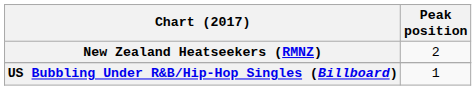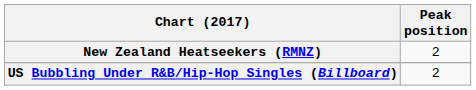 <table class="wikitable sortable plainrowheaders" style="text-align:center">
 <tr>
 <th scope="col">Chart (2017)</th>
 <th scope="col">Peak<br> position</th>
 </tr>
 <tr>
 <th scope="row">New Zealand Heatseekers (<a href='#'>RMNZ</a>)</th>
 <td>2</td>
 </tr>
 <tr>
 </tr>
 <tr>
 <th scope="row">US <a href='#'>Bubbling Under R&B/Hip-Hop Singles</a> (<em><a href='#'>Billboard</a></em>)</th>
-<td>1</td>
+<td>2</td>
 </tr>
 </table>
